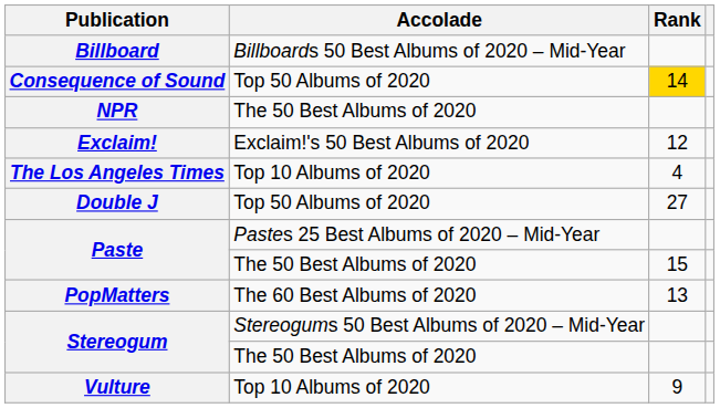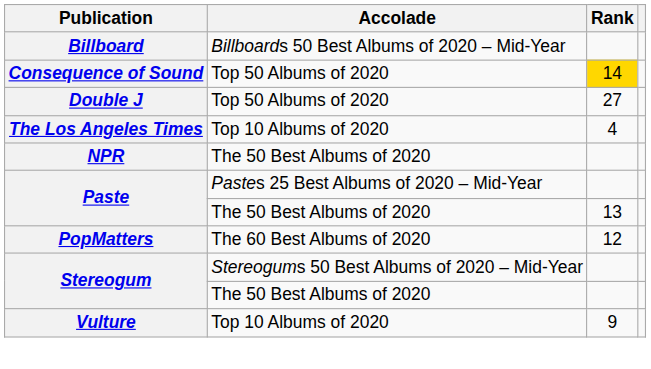 <table class="wikitable sortable plainrowheaders">
 <tr>
 <th scope="col">Publication</th>
 <th scope="col">Accolade</th>
 <th scope="col">Rank</th>
 <th scope="col" class="unsortable"></th>
 </tr>
 <tr>
 <th scope="row"><em><a href='#'>Billboard</a></em></th>
 <td><em>Billboard</em>s 50 Best Albums of 2020 – Mid-Year</td>
 <td></td>
 <td></td>
 </tr>
 <tr>
 <th scope="row"><em><a href='#'>Consequence of Sound</a></em></th>
 <td>Top 50 Albums of 2020</td>
 <td style="background: gold; text-align:center;">14</td>
 <td style="text-align:center;"></td>
 </tr>
 <tr>
-<th scope="row"><em><a href='#'>NPR</a></em></th>
-<td>The 50 Best Albums of 2020</td>
-<td></td>
-<td></td>
-</tr>
-<tr>
-<th scope="row"><em><a href='#'>Exclaim!</a></em></th>
-<td>Exclaim!'s 50 Best Albums of 2020</td>
-<td style="text-align:center;">12</td>
+<th scope="row"><em><a href='#'>Double J</a></em></th>
+<td>Top 50 Albums of 2020</td>
+<td style="text-align:center;">27</td>
 <td style="text-align:center;"></td>
 </tr>
 <tr>
 <th scope="row"><em><a href='#'>The Los Angeles Times</a></em></th>
 <td>Top 10 Albums of 2020</td>
 <td style="text-align:center;">4</td>
 <td style="text-align:center;"></td>
 </tr>
 <tr>
-<th scope="row"><em><a href='#'>Double J</a></em></th>
-<td>Top 50 Albums of 2020</td>
-<td style="text-align:center;">27</td>
-<td style="text-align:center;"></td>
+<th scope="row"><em><a href='#'>NPR</a></em></th>
+<td>The 50 Best Albums of 2020</td>
+<td></td>
+<td></td>
 </tr>
 <tr>
 <th rowspan=2 scope="row"><em><a href='#'>Paste</a></em></th>
 <td><em>Paste</em>s 25 Best Albums of 2020 – Mid-Year</td>
 <td></td>
 <td></td>
 </tr>
 <tr>
 <td>The 50 Best Albums of 2020</td>
-<td style="text-align:center;">15</td>
+<td style="text-align:center;">13</td>
 <td style="text-align:center;"></td>
 </tr>
 <tr>
 <th scope="row"><em><a href='#'>PopMatters</a></em></th>
 <td>The 60 Best Albums of 2020</td>
-<td style="text-align:center;">13</td>
+<td style="text-align:center;">12</td>
 <td style="text-align:center;"></td>
 </tr>
 <tr>
 <th scope="row" rowspan="2"><em><a href='#'>Stereogum</a></em></th>
 <td><em>Stereogum</em>s 50 Best Albums of 2020 – Mid-Year</td>
 <td></td>
 <td></td>
 </tr>
 <tr>
 <td>The 50 Best Albums of 2020</td>
 <td></td>
 <td></td>
 </tr>
 <tr>
 <th scope="row"><em><a href='#'>Vulture</a></em></th>
 <td>Top 10 Albums of 2020</td>
 <td style="text-align:center;">9</td>
 <td style="text-align:center;"></td>
 </tr>
 </table>
